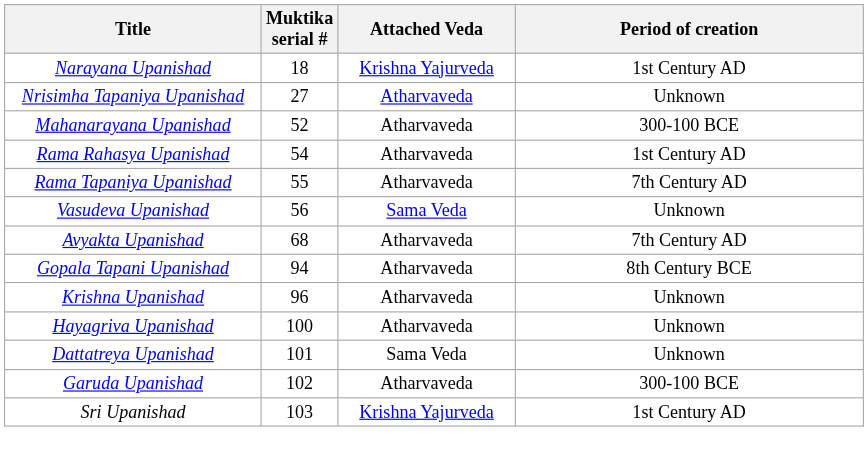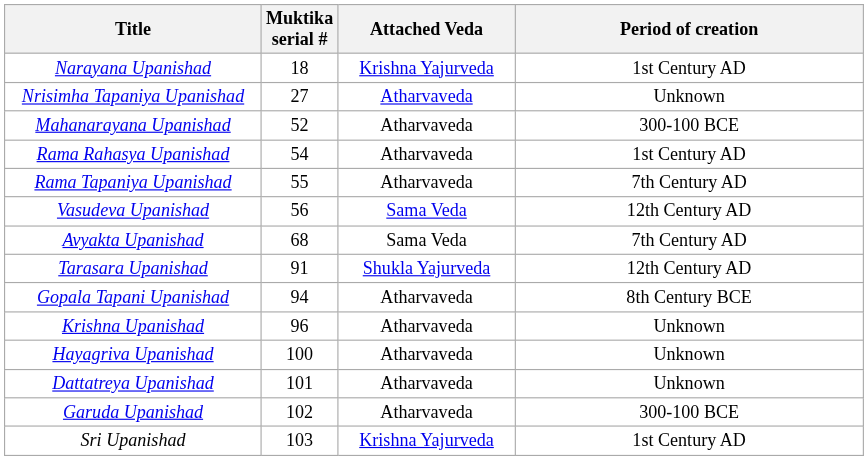 <table class="wikitable sortable" align="center" style=" background: transparent; ">
 <tr style="text-align: center;">
 <th width="220px" style="background"><strong>Title</strong></th>
 <th width="60px"><strong>Muktika serial #</strong></th>
 <th width="150px"><strong>Attached Veda</strong></th>
 <th width="300px"><strong>Period of creation</strong></th>
 </tr>
 <tr style="text-align: center;">
 <td width="120px"><em><a href='#'>Narayana Upanishad</a></em></td>
 <td>18</td>
 <td width="40px"><a href='#'>Krishna Yajurveda</a></td>
 <td width="200px">1st Century AD</td>
 </tr>
 <tr style="text-align: center;">
 <td width="120px"><em><a href='#'>Nrisimha Tapaniya Upanishad</a></em></td>
 <td>27</td>
 <td width="40px"><a href='#'>Atharvaveda</a></td>
 <td width="200px">Unknown</td>
 </tr>
 <tr style="text-align: center;">
 <td width="120px"><em><a href='#'>Mahanarayana Upanishad</a></em></td>
 <td>52</td>
 <td width="40px">Atharvaveda</td>
 <td width="200px">300-100 BCE</td>
 </tr>
 <tr style="text-align: center;">
 <td width="120px"><em><a href='#'>Rama Rahasya Upanishad</a></em></td>
 <td>54</td>
 <td width="40px">Atharvaveda</td>
 <td width="200px">1st Century AD</td>
 </tr>
 <tr style="text-align: center;">
 <td width="120px"><em><a href='#'>Rama Tapaniya Upanishad</a></em></td>
 <td>55</td>
 <td width="40px">Atharvaveda</td>
 <td width="200px">7th Century AD</td>
 </tr>
 <tr style="text-align: center;">
 <td width="120px"><em><a href='#'>Vasudeva Upanishad</a></em></td>
 <td>56</td>
 <td width="40px"><a href='#'>Sama Veda</a></td>
-<td width="200px">Unknown</td>
+<td width="200px">12th Century AD</td>
 </tr>
 <tr style="text-align: center;">
 <td width="120px"><em><a href='#'>Avyakta Upanishad</a></em></td>
 <td>68</td>
-<td width="40px">Atharvaveda</td>
+<td width="40px">Sama Veda</td>
 <td width="200px">7th Century AD</td>
+</tr>
+<tr style="text-align: center;">
+<td width="120px"><em><a href='#'>Tarasara Upanishad</a></em></td>
+<td>91</td>
+<td width="40px"><a href='#'>Shukla Yajurveda</a></td>
+<td width="200px">12th Century AD</td>
 </tr>
 <tr style="text-align: center;">
 <td width="120px"><em><a href='#'>Gopala Tapani Upanishad</a></em></td>
 <td>94</td>
 <td width="40px">Atharvaveda</td>
 <td width="200px">8th Century BCE</td>
 </tr>
 <tr style="text-align: center;">
 <td width="120px"><em><a href='#'>Krishna Upanishad</a></em></td>
 <td>96</td>
 <td width="40px">Atharvaveda</td>
 <td width="200px">Unknown</td>
 </tr>
 <tr style="text-align: center;">
 <td width="120px"><em><a href='#'>Hayagriva Upanishad</a></em></td>
 <td>100</td>
 <td width="40px">Atharvaveda</td>
 <td width="200px">Unknown</td>
 </tr>
 <tr style="text-align: center;">
 <td width="120px"><em><a href='#'>Dattatreya Upanishad</a></em></td>
 <td>101</td>
-<td width="40px">Sama Veda</td>
+<td width="40px">Atharvaveda</td>
 <td width="200px">Unknown</td>
 </tr>
 <tr style="text-align: center;">
 <td width="120px"><em><a href='#'>Garuda Upanishad</a></em></td>
 <td>102</td>
 <td width="40px">Atharvaveda</td>
 <td width="200px">300-100 BCE</td>
 </tr>
 <tr style="text-align: center;">
 <td width="120px"><em>Sri Upanishad</em></td>
 <td>103</td>
 <td width="40px"><a href='#'>Krishna Yajurveda</a></td>
 <td width="200px">1st Century AD </td>
 </tr>
 </table>
